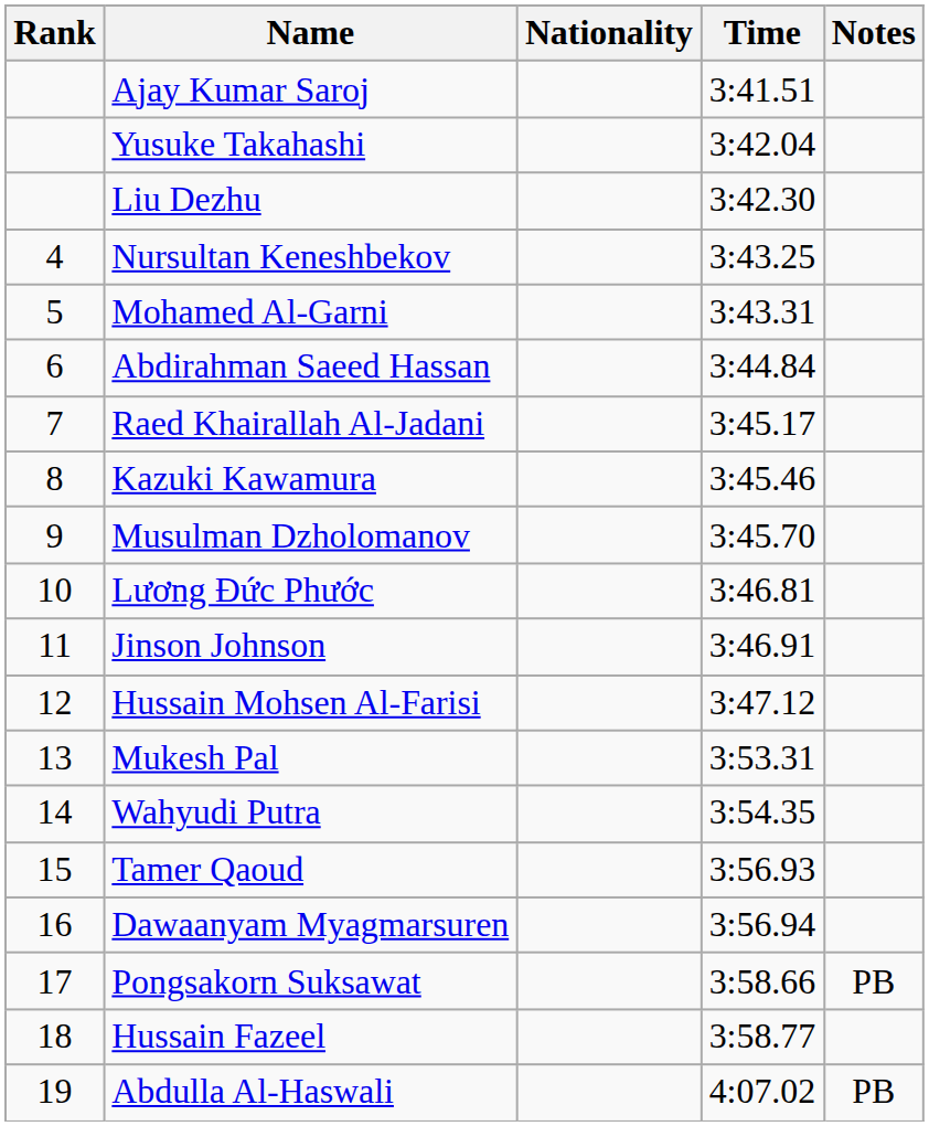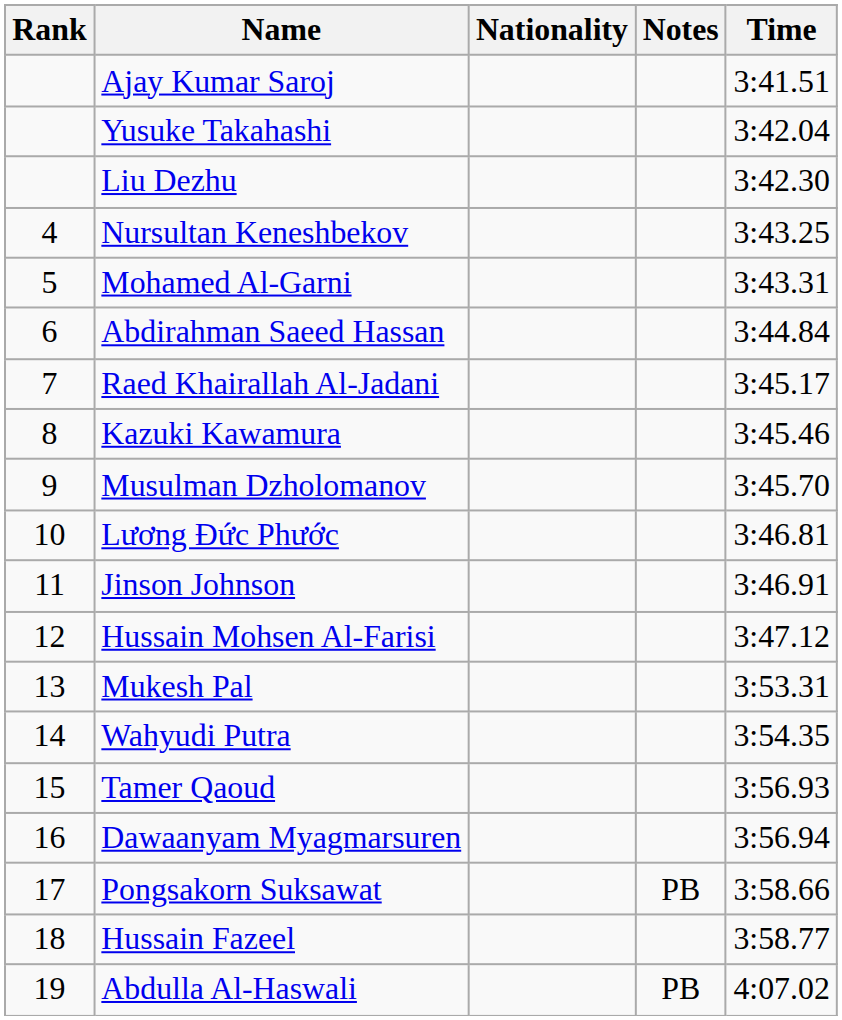 <table class="wikitable sortable" style="text-align:center">
 <tr>
 <th>Rank</th>
 <th>Name</th>
 <th>Nationality</th>
+<th>Notes</th>
 <th>Time</th>
-<th>Notes</th>
 </tr>
 <tr>
 <td></td>
 <td align=left><a href='#'>Ajay Kumar Saroj</a></td>
 <td align=left></td>
+<td></td>
 <td>3:41.51</td>
-<td></td>
 </tr>
 <tr>
 <td></td>
 <td align=left><a href='#'>Yusuke Takahashi</a></td>
 <td align=left></td>
+<td></td>
 <td>3:42.04</td>
-<td></td>
 </tr>
 <tr>
 <td></td>
 <td align=left><a href='#'>Liu Dezhu</a></td>
 <td align=left></td>
+<td></td>
 <td>3:42.30</td>
-<td></td>
 </tr>
 <tr>
 <td>4</td>
 <td align=left><a href='#'>Nursultan Keneshbekov</a></td>
 <td align=left></td>
+<td></td>
 <td>3:43.25</td>
-<td></td>
 </tr>
 <tr>
 <td>5</td>
 <td align=left><a href='#'>Mohamed Al-Garni</a></td>
 <td align=left></td>
+<td></td>
 <td>3:43.31</td>
-<td></td>
 </tr>
 <tr>
 <td>6</td>
 <td align=left><a href='#'>Abdirahman Saeed Hassan</a></td>
 <td align=left></td>
+<td></td>
 <td>3:44.84</td>
-<td></td>
 </tr>
 <tr>
 <td>7</td>
 <td align=left><a href='#'>Raed Khairallah Al-Jadani</a></td>
 <td align=left></td>
+<td></td>
 <td>3:45.17</td>
-<td></td>
 </tr>
 <tr>
 <td>8</td>
 <td align=left><a href='#'>Kazuki Kawamura</a></td>
 <td align=left></td>
+<td></td>
 <td>3:45.46</td>
-<td></td>
 </tr>
 <tr>
 <td>9</td>
 <td align=left><a href='#'>Musulman Dzholomanov</a></td>
 <td align=left></td>
+<td></td>
 <td>3:45.70</td>
-<td></td>
 </tr>
 <tr>
 <td>10</td>
 <td align=left><a href='#'>Lương Đức Phước</a></td>
 <td align=left></td>
+<td></td>
 <td>3:46.81</td>
-<td></td>
 </tr>
 <tr>
 <td>11</td>
 <td align=left><a href='#'>Jinson Johnson</a></td>
 <td align=left></td>
+<td></td>
 <td>3:46.91</td>
-<td></td>
 </tr>
 <tr>
 <td>12</td>
 <td align=left><a href='#'>Hussain Mohsen Al-Farisi</a></td>
 <td align=left></td>
+<td></td>
 <td>3:47.12</td>
-<td></td>
 </tr>
 <tr>
 <td>13</td>
 <td align=left><a href='#'>Mukesh Pal</a></td>
 <td align=left></td>
+<td></td>
 <td>3:53.31</td>
-<td></td>
 </tr>
 <tr>
 <td>14</td>
 <td align=left><a href='#'>Wahyudi Putra</a></td>
 <td align=left></td>
+<td></td>
 <td>3:54.35</td>
-<td></td>
 </tr>
 <tr>
 <td>15</td>
 <td align=left><a href='#'>Tamer Qaoud</a></td>
 <td align=left></td>
+<td></td>
 <td>3:56.93</td>
-<td></td>
 </tr>
 <tr>
 <td>16</td>
 <td align=left><a href='#'>Dawaanyam Myagmarsuren</a></td>
 <td align=left></td>
+<td></td>
 <td>3:56.94</td>
-<td></td>
 </tr>
 <tr>
 <td>17</td>
 <td align=left><a href='#'>Pongsakorn Suksawat</a></td>
 <td align=left></td>
+<td>PB</td>
 <td>3:58.66</td>
-<td>PB</td>
 </tr>
 <tr>
 <td>18</td>
 <td align=left><a href='#'>Hussain Fazeel</a></td>
 <td align=left></td>
+<td></td>
 <td>3:58.77</td>
-<td></td>
 </tr>
 <tr>
 <td>19</td>
 <td align=left><a href='#'>Abdulla Al-Haswali</a></td>
 <td align=left></td>
+<td>PB</td>
 <td>4:07.02</td>
-<td>PB</td>
 </tr>
 </table>
